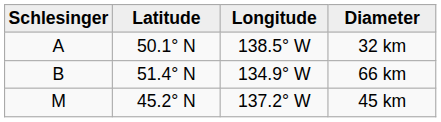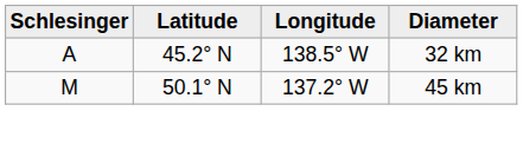 <table class="wikitable">
 <tr>
 <th width="25%" style="background:#eeeeee;">Schlesinger</th>
 <th width="25%" style="background:#eeeeee;">Latitude</th>
 <th width="25%" style="background:#eeeeee;">Longitude</th>
 <th width="25%" style="background:#eeeeee;">Diameter</th>
 </tr>
 <tr>
 <td align="center">A</td>
-<td align="center">50.1° N</td>
+<td align="center">45.2° N</td>
 <td align="center">138.5° W</td>
 <td align="center">32 km</td>
 </tr>
 <tr>
-<td align="center">B</td>
-<td align="center">51.4° N</td>
-<td align="center">134.9° W</td>
-<td align="center">66 km</td>
-</tr>
-<tr>
 <td align="center">M</td>
-<td align="center">45.2° N</td>
+<td align="center">50.1° N</td>
 <td align="center">137.2° W</td>
 <td align="center">45 km</td>
 </tr>
 </table>
